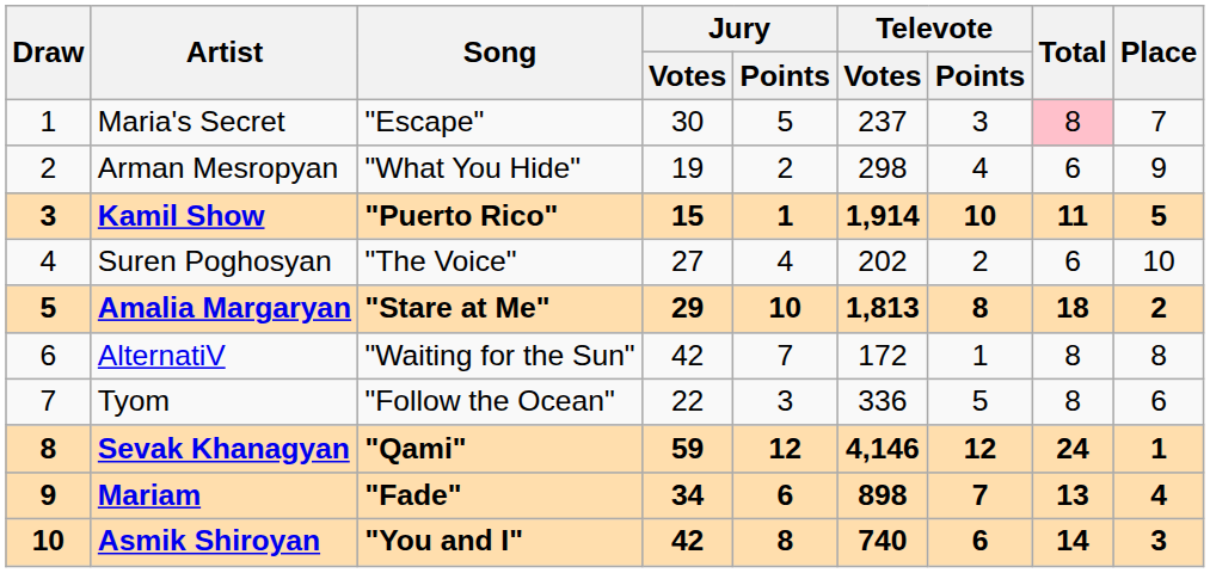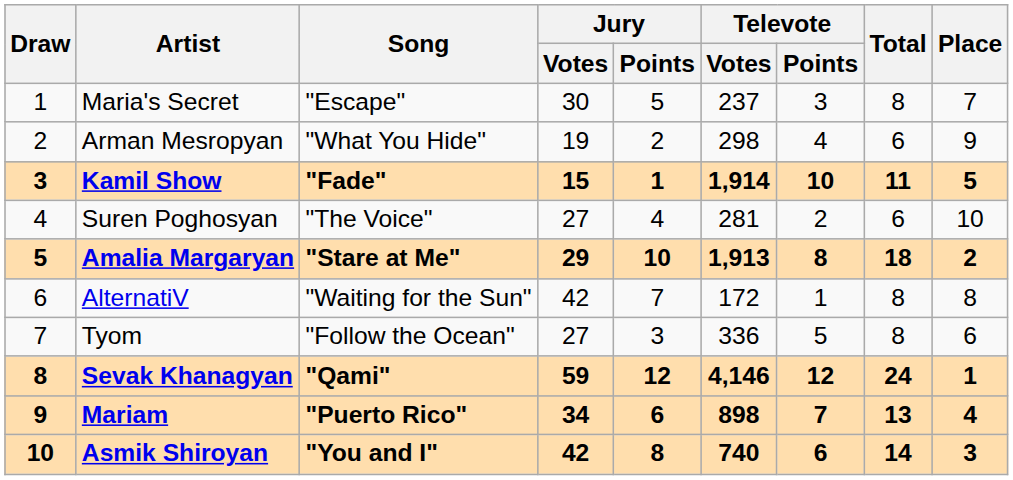 <table class="sortable wikitable" style="margin: 1em auto 1em auto; text-align:center;">
 <tr>
 <th scope="col" rowspan="2">Draw</th>
 <th scope="col" rowspan="2">Artist</th>
 <th scope="col" rowspan="2">Song</th>
 <th scope="col" colspan="2">Jury</th>
 <th scope="col" colspan="2">Televote</th>
 <th scope="col" rowspan="2">Total</th>
 <th scope="col" rowspan="2">Place</th>
 </tr>
 <tr>
 <th>Votes</th>
 <th>Points</th>
 <th>Votes</th>
 <th>Points</th>
 </tr>
 <tr>
 <td>1</td>
 <td align="left">Maria's Secret</td>
 <td align="left">"Escape"</td>
 <td>30</td>
 <td>5</td>
 <td>237</td>
 <td>3</td>
-<td style="background: pink;">8</td>
+<td>8</td>
 <td>7</td>
 </tr>
 <tr>
 <td>2</td>
 <td align="left">Arman Mesropyan</td>
 <td align="left">"What You Hide"</td>
 <td>19</td>
 <td>2</td>
 <td>298</td>
 <td>4</td>
 <td>6</td>
 <td>9</td>
 </tr>
 <tr style="font-weight:bold; background:navajowhite;">
 <td>3</td>
 <td align="left"><a href='#'>Kamil Show</a></td>
-<td align="left">"Puerto Rico"</td>
+<td align="left">"Fade"</td>
 <td>15</td>
 <td>1</td>
 <td>1,914</td>
 <td>10</td>
 <td>11</td>
 <td>5</td>
 </tr>
 <tr>
 <td>4</td>
 <td align="left">Suren Poghosyan</td>
 <td align="left">"The Voice"</td>
 <td>27</td>
 <td>4</td>
-<td>202</td>
+<td>281</td>
 <td>2</td>
 <td>6</td>
 <td>10</td>
 </tr>
 <tr style="font-weight:bold; background:navajowhite;">
 <td>5</td>
 <td align="left"><a href='#'>Amalia Margaryan</a></td>
 <td align="left">"Stare at Me"</td>
 <td>29</td>
 <td>10</td>
-<td>1,813</td>
+<td>1,913</td>
 <td>8</td>
 <td>18</td>
 <td>2</td>
 </tr>
 <tr>
 <td>6</td>
 <td align="left"><a href='#'>AlternatiV</a></td>
 <td align="left">"Waiting for the Sun"</td>
 <td>42</td>
 <td>7</td>
 <td>172</td>
 <td>1</td>
 <td>8</td>
 <td>8</td>
 </tr>
 <tr>
 <td>7</td>
 <td align="left">Tyom</td>
 <td align="left">"Follow the Ocean"</td>
-<td>22</td>
+<td>27</td>
 <td>3</td>
 <td>336</td>
 <td>5</td>
 <td>8</td>
 <td>6</td>
 </tr>
 <tr style="font-weight:bold; background:navajowhite;">
 <td>8</td>
 <td align="left"><a href='#'>Sevak Khanagyan</a></td>
 <td align="left">"Qami"</td>
 <td>59</td>
 <td>12</td>
 <td>4,146</td>
 <td>12</td>
 <td>24</td>
 <td>1</td>
 </tr>
 <tr style="font-weight:bold; background:navajowhite;">
 <td>9</td>
 <td align="left"><a href='#'>Mariam</a></td>
-<td align="left">"Fade"</td>
+<td align="left">"Puerto Rico"</td>
 <td>34</td>
 <td>6</td>
 <td>898</td>
 <td>7</td>
 <td>13</td>
 <td>4</td>
 </tr>
 <tr style="font-weight:bold; background:navajowhite;">
 <td>10</td>
 <td align="left"><a href='#'>Asmik Shiroyan</a></td>
 <td align="left">"You and I"</td>
 <td>42</td>
 <td>8</td>
 <td>740</td>
 <td>6</td>
 <td>14</td>
 <td>3</td>
 </tr>
 </table>
